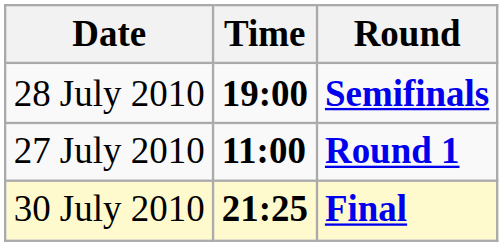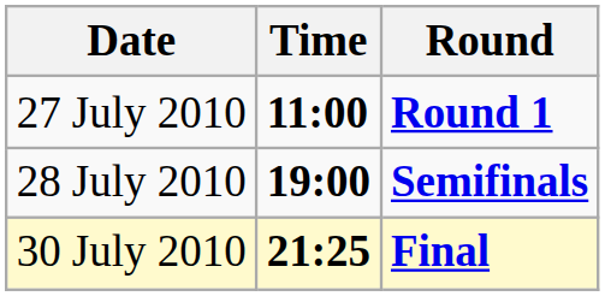 <table class="wikitable">
 <tr>
 <th>Date</th>
 <th>Time</th>
 <th>Round</th>
 </tr>
 <tr>
+<td>27 July 2010</td>
+<td><strong>11:00</strong></td>
+<td><strong><a href='#'>Round 1</a></strong></td>
+</tr>
+<tr>
 <td>28 July 2010</td>
 <td><strong>19:00</strong></td>
 <td><strong><a href='#'>Semifinals</a></strong></td>
-</tr>
-<tr>
-<td>27 July 2010</td>
-<td><strong>11:00</strong></td>
-<td><strong><a href='#'>Round 1</a></strong></td>
 </tr>
 <tr style=background:lemonchiffon>
 <td>30 July 2010</td>
 <td><strong>21:25</strong></td>
 <td><strong><a href='#'>Final</a></strong></td>
 </tr>
 </table>
